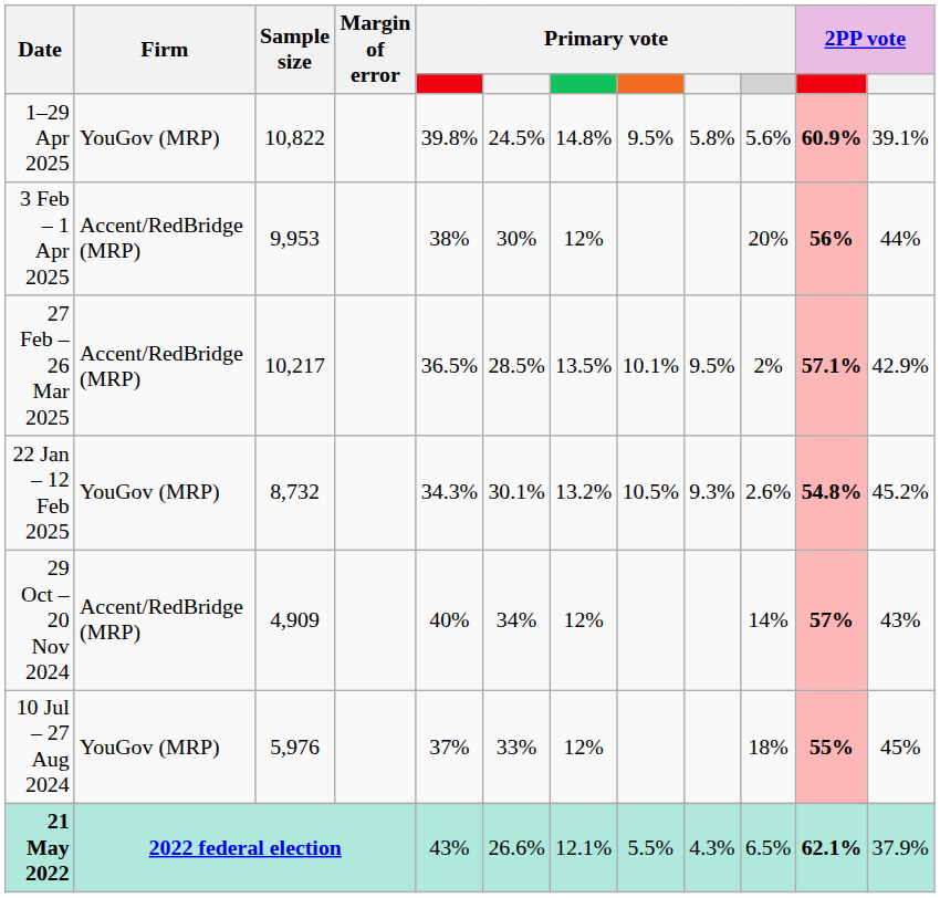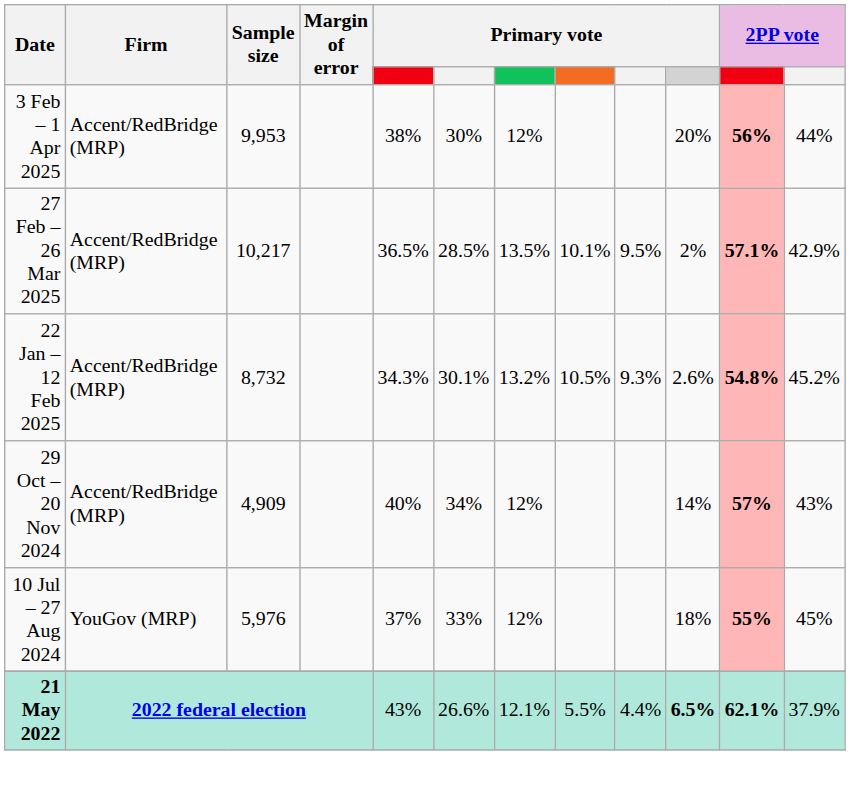 <table class="nowrap wikitable tpl-blanktable" style=text-align:center;font-size:90%>
 <tr>
 <th rowspan=2>Date</th>
 <th rowspan=2>Firm</th>
 <th rowspan=2>Sample<br>size</th>
 <th rowspan=2>Margin<br>of error</th>
 <th colspan=6>Primary vote</th>
 <th colspan=2 class=unsortable style=background:#ebbce3><a href='#'>2PP vote</a></th>
 </tr>
 <tr>
 <th style="background:#F00011"></th>
 <th style=background:></th>
 <th style=background:#10C25B></th>
 <th style=background:#f36c21></th>
 <th style=background:></th>
 <th style=background:lightgray></th>
 <th style="background:#F00011"></th>
 <th style=background:></th>
-</tr>
-<tr>
-<td align=right>1–29 Apr 2025</td>
-<td align=left>YouGov (MRP)</td>
-<td>10,822</td>
-<td></td>
-<td>39.8%</td>
-<td>24.5%</td>
-<td>14.8%</td>
-<td>9.5%</td>
-<td>5.8%</td>
-<td>5.6%</td>
-<th style="background:#FFB6B6">60.9%</th>
-<td>39.1%</td>
 </tr>
 <tr>
 <td align=right>3 Feb – 1 Apr 2025</td>
 <td align=left>Accent/RedBridge (MRP)</td>
 <td>9,953</td>
 <td></td>
 <td>38%</td>
 <td>30%</td>
 <td>12%</td>
 <td></td>
 <td></td>
 <td>20%</td>
 <th style="background:#FFB6B6">56%</th>
 <td>44%</td>
 </tr>
 <tr>
 <td align=right>27 Feb – 26 Mar 2025</td>
 <td align=left>Accent/RedBridge (MRP)</td>
 <td>10,217</td>
 <td></td>
 <td>36.5%</td>
 <td>28.5%</td>
 <td>13.5%</td>
 <td>10.1%</td>
 <td>9.5%</td>
 <td>2%</td>
 <th style="background:#FFB6B6">57.1%</th>
 <td>42.9%</td>
 </tr>
 <tr>
 <td align=right>22 Jan – 12 Feb 2025</td>
-<td align=left>YouGov (MRP)</td>
+<td align=left>Accent/RedBridge (MRP)</td>
 <td>8,732</td>
 <td></td>
 <td>34.3%</td>
 <td>30.1%</td>
 <td>13.2%</td>
 <td>10.5%</td>
 <td>9.3%</td>
 <td>2.6%</td>
 <th style="background:#FFB6B6">54.8%</th>
 <td>45.2%</td>
 </tr>
 <tr>
 <td align=right>29 Oct – 20 Nov 2024</td>
 <td align=left>Accent/RedBridge (MRP)</td>
 <td>4,909</td>
 <td></td>
 <td>40%</td>
 <td>34%</td>
 <td>12%</td>
 <td></td>
 <td></td>
 <td>14%</td>
 <th style="background:#FFB6B6">57%</th>
 <td>43%</td>
 </tr>
 <tr>
 <td align=right>10 Jul – 27 Aug 2024</td>
 <td align=left>YouGov (MRP)</td>
 <td>5,976</td>
 <td></td>
 <td>37%</td>
 <td>33%</td>
 <td>12%</td>
 <td></td>
 <td></td>
 <td>18%</td>
 <th style="background:#FFB6B6">55%</th>
 <td>45%</td>
 </tr>
 <tr>
 </tr>
 <tr style="background:#b0e9db">
 <td style="text-align:right" data-sort-value="21-May-2022"><strong>21 May 2022</strong></td>
 <td colspan="3" style="text-align:center"><strong><a href='#'>2022 federal election</a></strong></td>
 <td>43%</td>
 <td>26.6%</td>
 <td>12.1%</td>
 <td>5.5%</td>
-<td>4.3%</td>
-<td>6.5%</td>
+<td>4.4%</td>
+<td><strong>6.5%</strong></td>
 <td><strong>62.1%</strong></td>
 <td>37.9%</td>
 </tr>
 </table>
